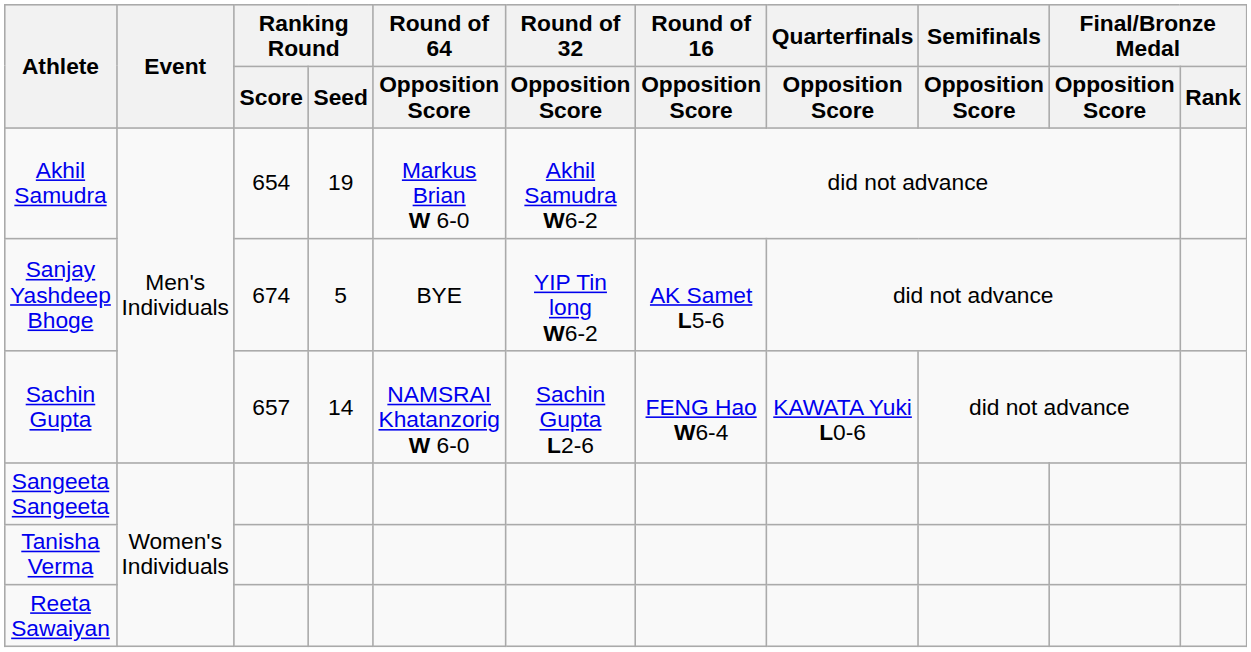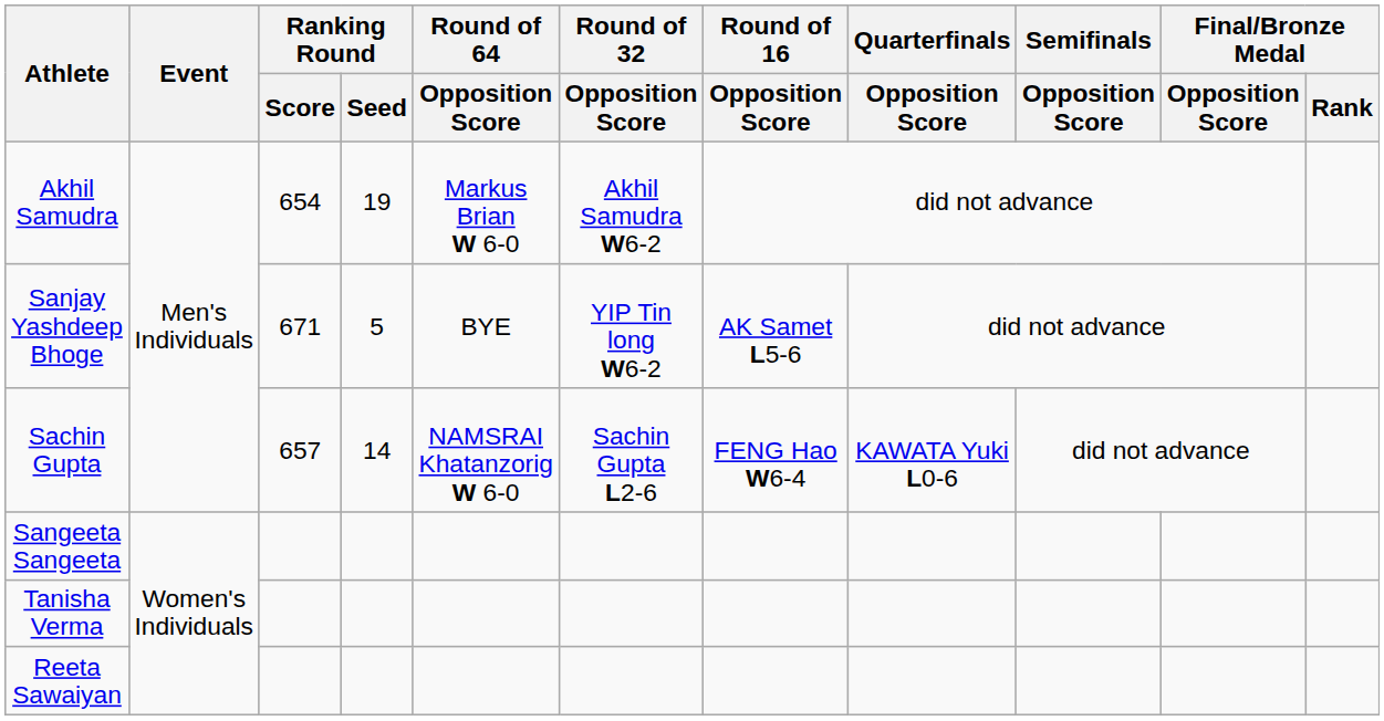 <table class=wikitable style="text-align:center; font-size:90%">
 <tr>
 <th rowspan="2">Athlete</th>
 <th rowspan="2">Event</th>
 <th colspan="2">Ranking Round</th>
 <th>Round of 64</th>
 <th>Round of 32</th>
 <th>Round of 16</th>
 <th>Quarterfinals</th>
 <th>Semifinals</th>
 <th colspan="2">Final/Bronze Medal</th>
 </tr>
 <tr>
 <th>Score</th>
 <th>Seed</th>
 <th>Opposition<br>Score</th>
 <th>Opposition<br>Score</th>
 <th>Opposition<br>Score</th>
 <th>Opposition<br>Score</th>
 <th>Opposition<br>Score</th>
 <th>Opposition<br>Score</th>
 <th>Rank</th>
 </tr>
 <tr>
 <td><a href='#'>Akhil Samudra</a></td>
 <td rowspan=3>Men's Individuals</td>
 <td>654</td>
 <td>19</td>
 <td><br><a href='#'>Markus Brian</a><br><strong>W</strong> 6-0</td>
 <td><br><a href='#'>Akhil Samudra</a><br><strong>W</strong>6-2</td>
 <td Colspan=4>did not advance</td>
 <td></td>
 </tr>
 <tr>
 <td><a href='#'>Sanjay Yashdeep Bhoge</a></td>
-<td>674</td>
+<td>671</td>
 <td>5</td>
 <td rowspan=1>BYE</td>
 <td><br><a href='#'>YIP Tin long</a><br><strong>W</strong>6-2</td>
 <td><br><a href='#'>AK Samet</a><br><strong>L</strong>5-6</td>
 <td Colspan=3>did not advance</td>
 <td></td>
 </tr>
 <tr>
 <td><a href='#'>Sachin Gupta</a></td>
 <td>657</td>
 <td>14</td>
 <td><br><a href='#'>NAMSRAI Khatanzorig</a><br><strong>W</strong> 6-0</td>
 <td><br><a href='#'>Sachin Gupta</a><br><strong>L</strong>2-6</td>
 <td><br><a href='#'>FENG Hao</a><br><strong>W</strong>6-4</td>
 <td><br><a href='#'>KAWATA Yuki</a><br><strong>L</strong>0-6</td>
 <td Colspan=2>did not advance</td>
 <td></td>
 </tr>
 <tr>
 <td><a href='#'>Sangeeta Sangeeta</a></td>
 <td rowspan=3>Women's Individuals</td>
 <td></td>
 <td></td>
 <td></td>
 <td></td>
 <td></td>
 <td></td>
 <td></td>
 <td></td>
 <td></td>
 </tr>
 <tr>
 <td><a href='#'>Tanisha Verma</a></td>
 <td></td>
 <td></td>
 <td></td>
 <td></td>
 <td></td>
 <td></td>
 <td></td>
 <td></td>
 <td></td>
 </tr>
 <tr>
 <td><a href='#'>Reeta Sawaiyan</a></td>
 <td></td>
 <td></td>
 <td></td>
 <td></td>
 <td></td>
 <td></td>
 <td></td>
 <td></td>
 <td></td>
 </tr>
 </table>
